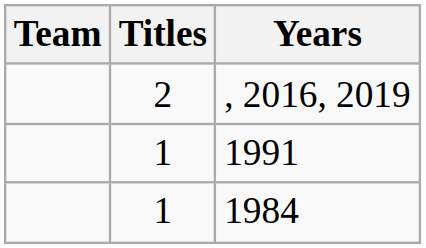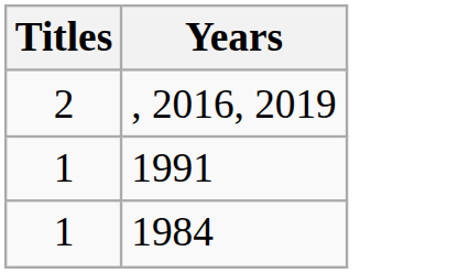 <table class="wikitable sortable" style="text-align:center">
 <tr>
-<th>Team</th>
 <th>Titles</th>
 <th>Years</th>
 </tr>
 <tr>
-<td style=><em></em></td>
 <td>2</td>
 <td align=left>, 2016, 2019</td>
 </tr>
 <tr>
-<td style=><em></em></td>
 <td>1</td>
 <td align=left>1991</td>
 </tr>
 <tr>
-<td style=><em></em></td>
 <td>1</td>
 <td align=left>1984</td>
 </tr>
 </table>
